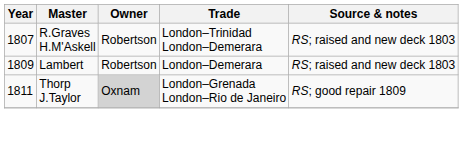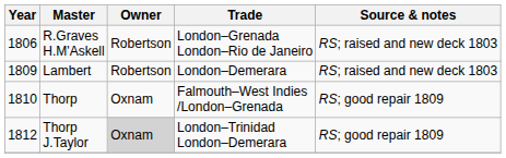 <table class=" wikitable">
 <tr>
 <th>Year</th>
 <th>Master</th>
 <th>Owner</th>
 <th>Trade</th>
 <th>Source & notes</th>
 </tr>
 <tr>
-<td>1807</td>
+<td>1806</td>
 <td>R.Graves<br>H.M'Askell</td>
 <td>Robertson</td>
-<td>London–Trinidad<br>London–Demerara</td>
+<td>London–Grenada<br>London–Rio de Janeiro</td>
 <td><em>RS</em>; raised and new deck 1803</td>
 </tr>
 <tr>
 <td>1809</td>
 <td>Lambert</td>
 <td>Robertson</td>
 <td>London–Demerara</td>
 <td><em>RS</em>; raised and new deck 1803</td>
 </tr>
 <tr>
-<td>1811</td>
+<td>1810</td>
+<td>Thorp</td>
+<td>Oxnam</td>
+<td>Falmouth–West Indies<br>/London–Grenada</td>
+<td><em>RS</em>; good repair 1809</td>
+</tr>
+<tr>
+<td>1812</td>
 <td>Thorp<br>J.Taylor</td>
 <td style="background: lightgrey;">Oxnam</td>
-<td>London–Grenada<br>London–Rio de Janeiro</td>
+<td>London–Trinidad<br>London–Demerara</td>
 <td><em>RS</em>; good repair 1809</td>
 </tr>
 <tr>
 </tr>
 </table>
